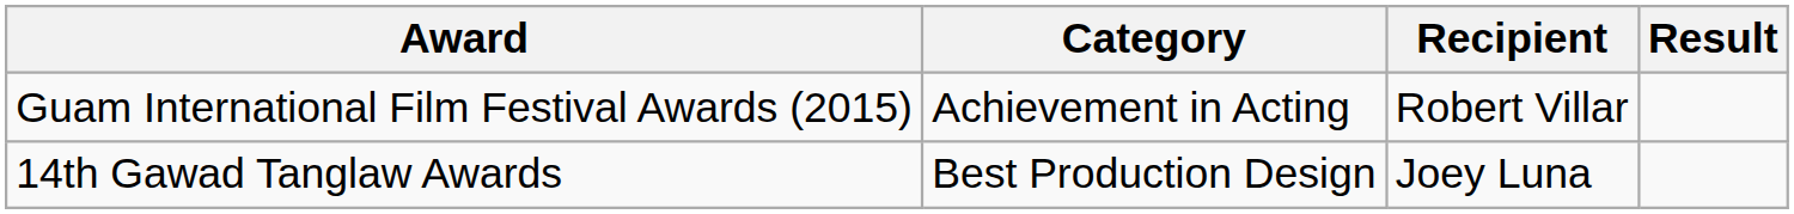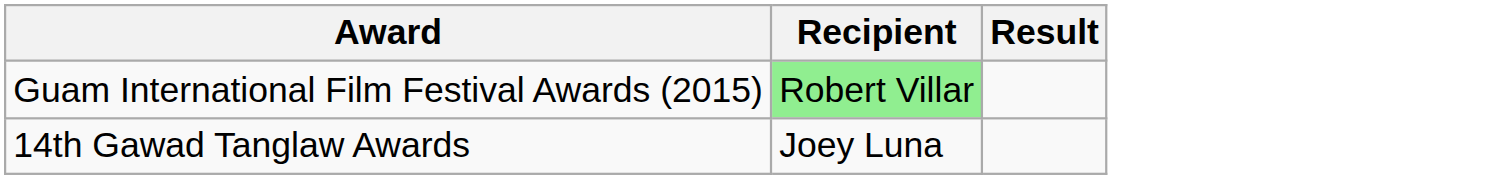 <table class="wikitable">
 <tr>
 <th>Award</th>
-<th>Category</th>
 <th>Recipient</th>
 <th>Result</th>
 </tr>
 <tr>
 <td>Guam International Film Festival Awards (2015)</td>
-<td>Achievement in Acting</td>
-<td>Robert Villar</td>
+<td style="background: lightgreen;">Robert Villar</td>
 <td></td>
 </tr>
 <tr>
 <td>14th Gawad Tanglaw Awards</td>
-<td>Best Production Design</td>
 <td>Joey Luna</td>
 <td></td>
 </tr>
 </table>
